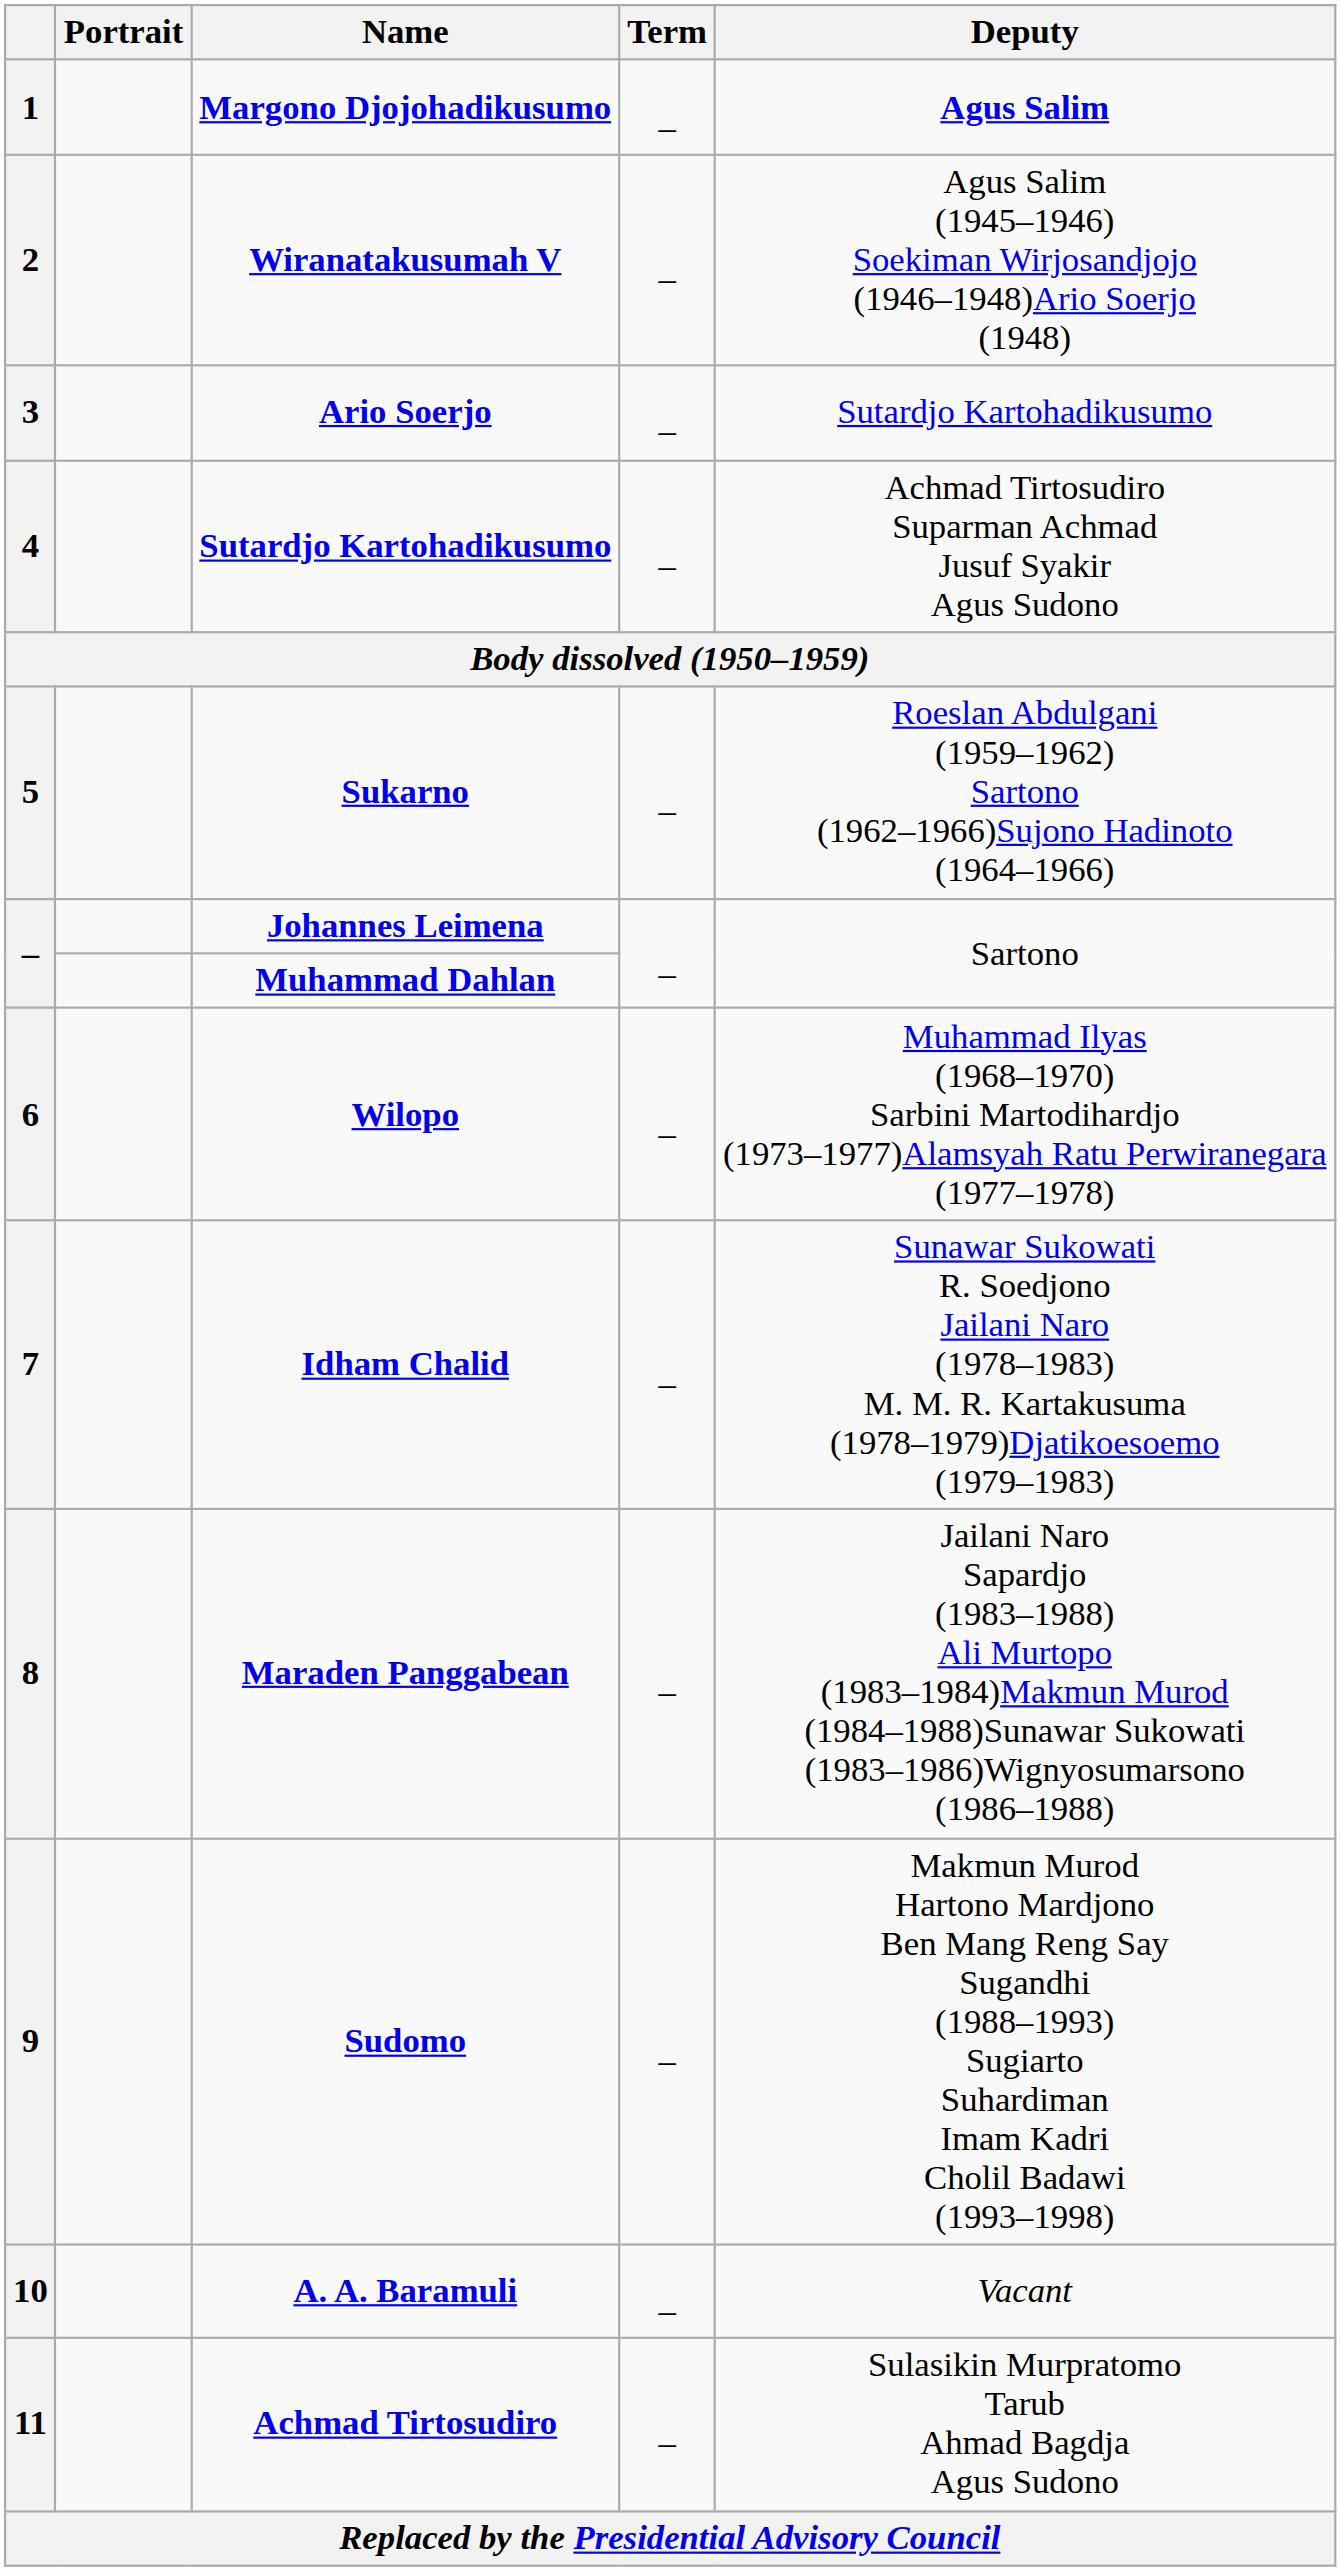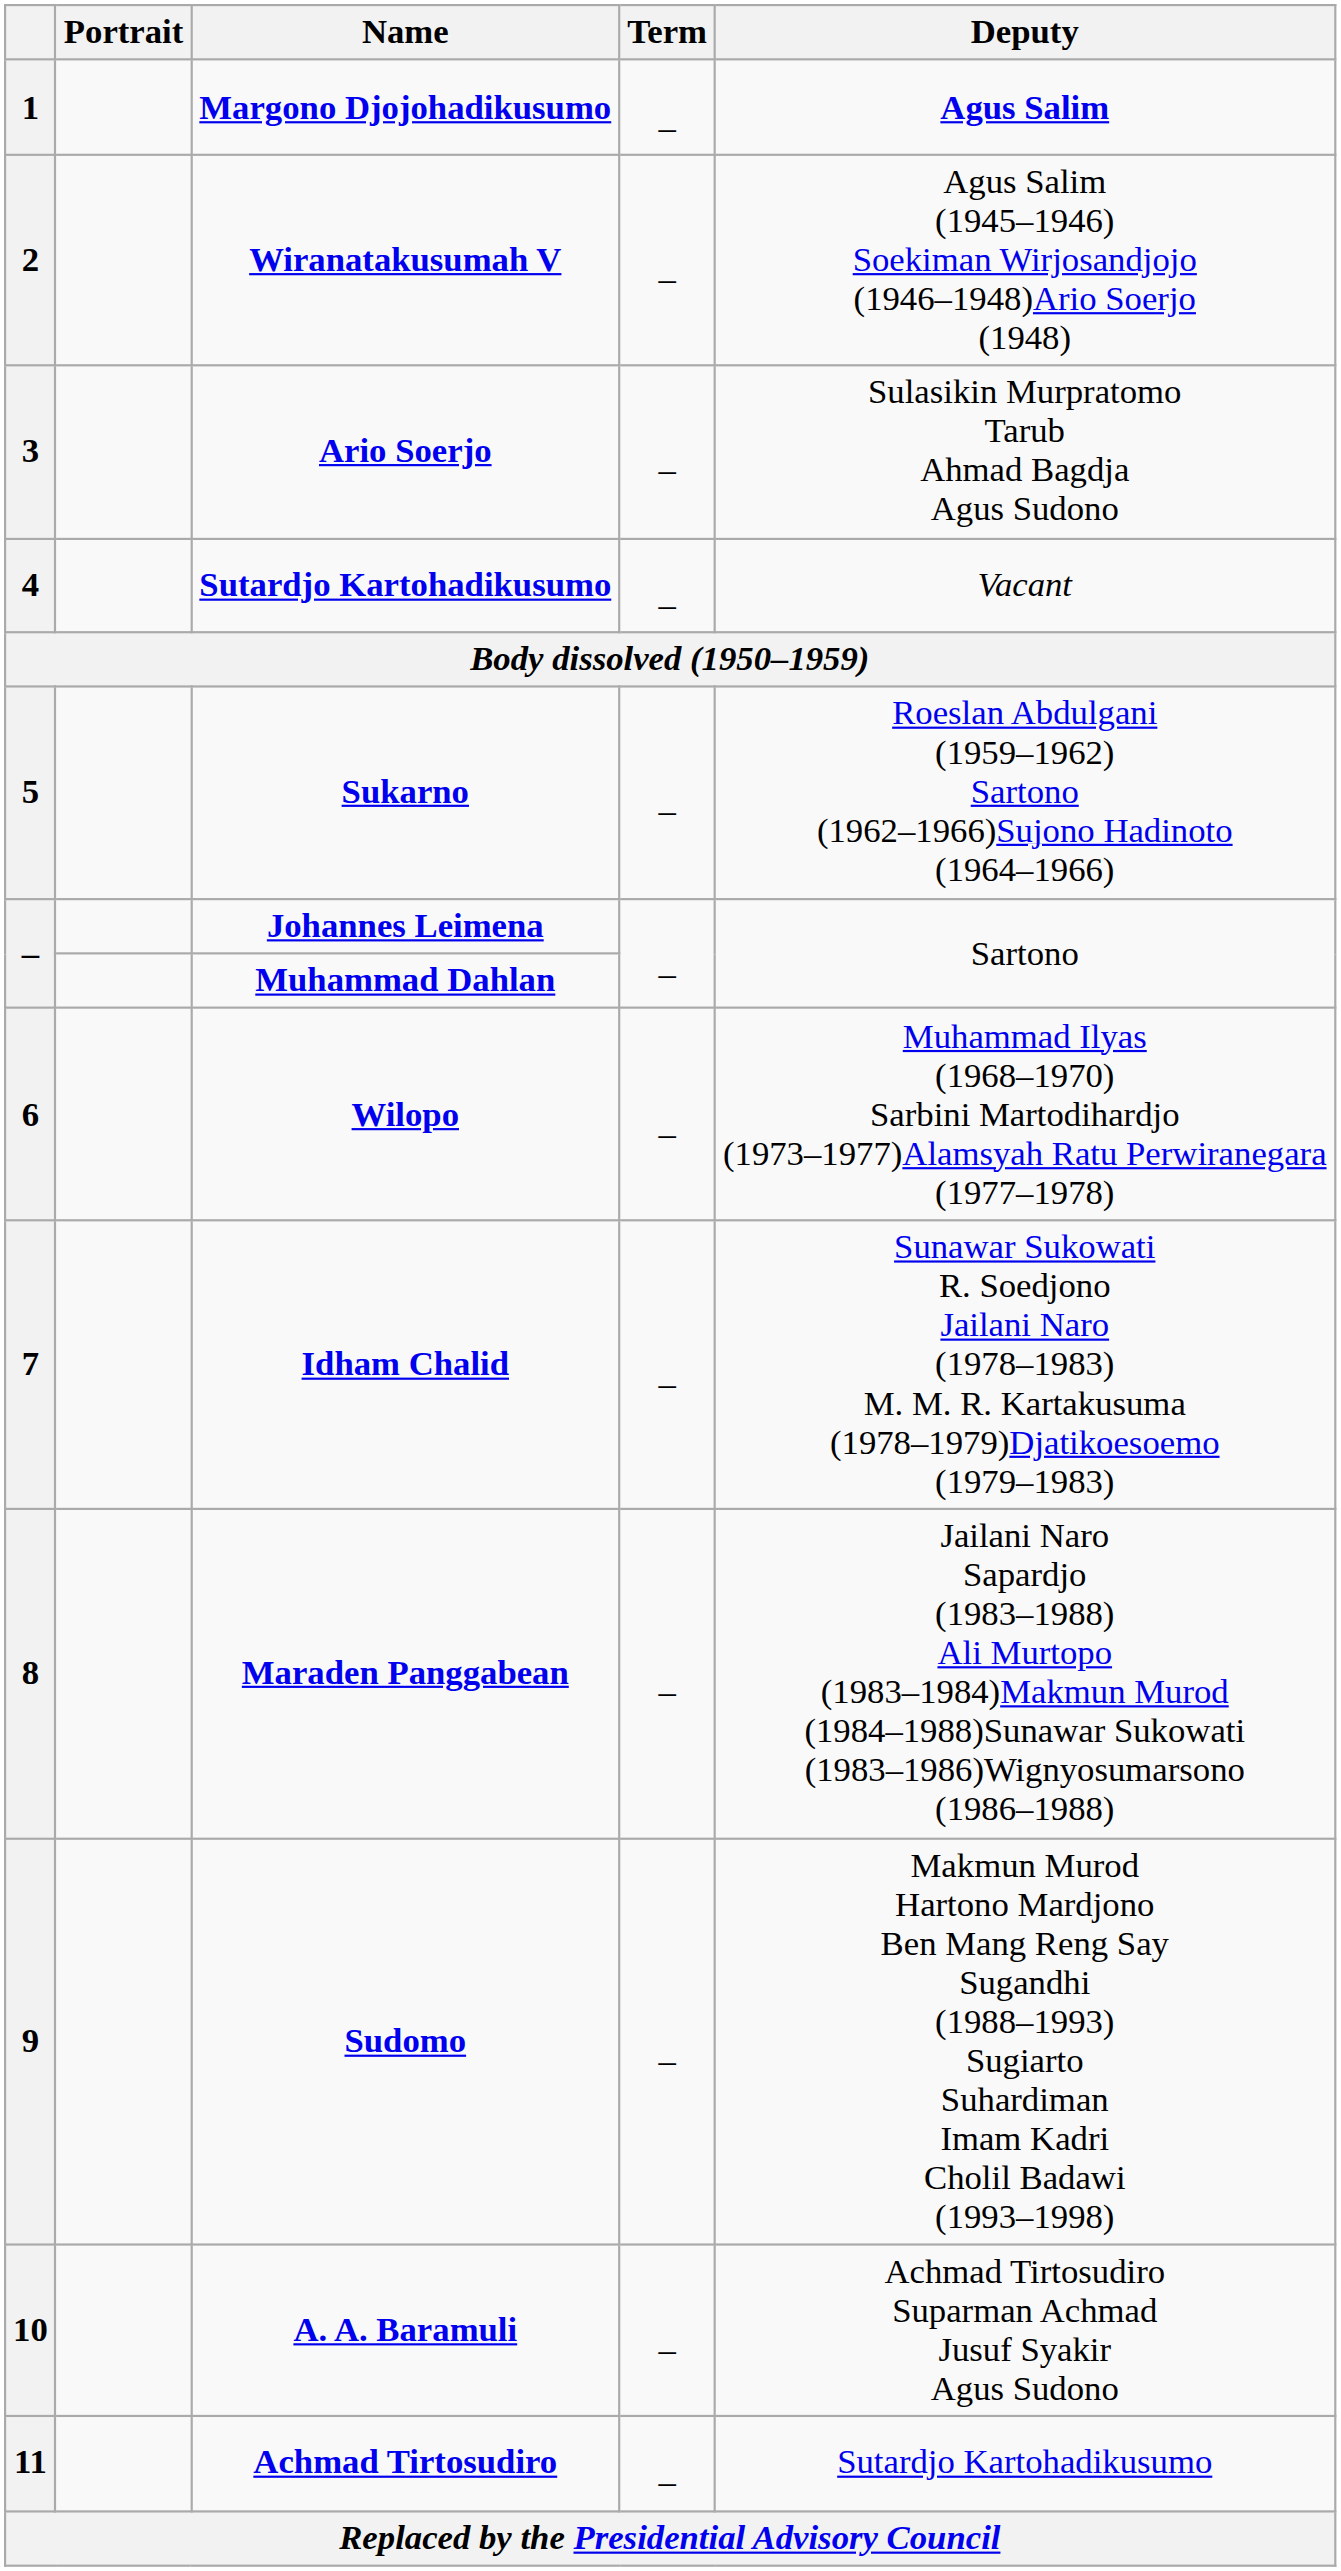 <table class="wikitable sortable" style=text-align:center;>
 <tr>
 <th scope=col></th>
 <th scope=col class=unsortable>Portrait</th>
 <th scope=col>Name<br></th>
 <th scope=col class=unsortable>Term</th>
 <th scope=col class=unsortable>Deputy</th>
 </tr>
 <tr>
 <th scope=row>1</th>
 <td></td>
 <td data-sort-value="Margono Djojohadikusumo" ><strong><a href='#'>Margono Djojohadikusumo</a></strong><br></td>
 <td><br>–<br></td>
 <td><strong><a href='#'>Agus Salim</a></strong></td>
 </tr>
 <tr>
 <th scope=row>2</th>
 <td></td>
 <td data-sort-value="Wiranatakusumah"><strong><a href='#'>Wiranatakusumah V</a></strong><br></td>
 <td><br>–<br></td>
 <td>Agus Salim<br>(1945–1946)<br><a href='#'>Soekiman Wirjosandjojo</a><br>(1946–1948)<a href='#'>Ario Soerjo</a><br>(1948)</td>
 </tr>
 <tr>
 <th scope=row>3</th>
 <td></td>
 <td data-sort-value="Soerjo, Ario"><strong><a href='#'>Ario Soerjo</a></strong><br></td>
 <td><br>–<br></td>
-<td><a href='#'>Sutardjo Kartohadikusumo</a></td>
+<td>Sulasikin Murpratomo<br>Tarub<br>Ahmad Bagdja<br>Agus Sudono</td>
 </tr>
 <tr>
 <th scope=row>4</th>
 <td></td>
 <td data-sort-value="Sutardjo Kartohadikusumo" ><strong><a href='#'>Sutardjo Kartohadikusumo</a></strong><br></td>
 <td><br>–<br></td>
-<td>Achmad Tirtosudiro<br>Suparman Achmad<br>Jusuf Syakir<br>Agus Sudono</td>
+<td><em>Vacant</em></td>
 </tr>
 <tr>
 <th colspan="7"><em>Body dissolved (1950–1959)</em></th>
 </tr>
 <tr>
 <th scope=row>5</th>
 <td></td>
 <td data-sort-value="Sukarno"><strong><a href='#'>Sukarno</a></strong><br></td>
 <td><br>–<br></td>
 <td><a href='#'>Roeslan Abdulgani</a><br>(1959–1962)<br><a href='#'>Sartono</a><br>(1962–1966)<a href='#'>Sujono Hadinoto</a><br>(1964–1966)</td>
 </tr>
 <tr>
 <th rowspan=2>–</th>
 <td></td>
 <td data-sort-value="Leimena, Johannes"><strong><a href='#'>Johannes Leimena</a></strong><br></td>
 <td rowspan=2><br>–<br></td>
 <td rowspan=2>Sartono</td>
 </tr>
 <tr>
 <td></td>
 <td data-sort-value="Dahlan, Muhammad"><strong><a href='#'>Muhammad Dahlan</a></strong><br></td>
 </tr>
 <tr>
 <th scope=row>6</th>
 <td></td>
 <td data-sort-value="Wilopo"><strong><a href='#'>Wilopo</a></strong><br></td>
 <td><br>–<br></td>
 <td><a href='#'>Muhammad Ilyas</a><br>(1968–1970)<br>Sarbini Martodihardjo<br>(1973–1977)<a href='#'>Alamsyah Ratu Perwiranegara</a><br>(1977–1978)</td>
 </tr>
 <tr>
 <th scope=row>7</th>
 <td></td>
 <td data-sort-value="Idham Chalid"><strong><a href='#'>Idham Chalid</a></strong><br></td>
 <td><br>–<br></td>
 <td><a href='#'>Sunawar Sukowati</a><br>R. Soedjono<br><a href='#'>Jailani Naro</a><br>(1978–1983)<br>M. M. R. Kartakusuma<br>(1978–1979)<a href='#'>Djatikoesoemo</a><br>(1979–1983)</td>
 </tr>
 <tr>
 <th scope=row>8</th>
 <td></td>
 <td data-sort-value="Panggabean, Maraden"><strong><a href='#'>Maraden Panggabean</a></strong><br></td>
 <td><br>–<br></td>
 <td>Jailani Naro<br>Sapardjo<br>(1983–1988)<br><a href='#'>Ali Murtopo</a><br>(1983–1984)<a href='#'>Makmun Murod</a><br>(1984–1988)Sunawar Sukowati<br>(1983–1986)Wignyosumarsono<br>(1986–1988)</td>
 </tr>
 <tr>
 <th scope=row>9</th>
 <td></td>
 <td data-sort-value="Sudomo"><strong><a href='#'>Sudomo</a></strong><br></td>
 <td><br>–<br></td>
 <td>Makmun Murod<br>Hartono Mardjono<br>Ben Mang Reng Say<br>Sugandhi<br>(1988–1993)<br>Sugiarto<br>Suhardiman<br>Imam Kadri<br>Cholil Badawi<br>(1993–1998)</td>
 </tr>
 <tr>
 <th scope=row>10</th>
 <td></td>
 <td data-sort-value="Baramuli, Achmad Arnold"><strong><a href='#'>A. A. Baramuli</a></strong><br></td>
 <td><br>–<br></td>
-<td><em>Vacant</em></td>
+<td>Achmad Tirtosudiro<br>Suparman Achmad<br>Jusuf Syakir<br>Agus Sudono</td>
 </tr>
 <tr>
 <th scope=row>11</th>
 <td></td>
 <td data-sort-value="Tirtosudiro, Achmad"><strong><a href='#'>Achmad Tirtosudiro</a></strong><br></td>
 <td><br>–<br></td>
-<td>Sulasikin Murpratomo<br>Tarub<br>Ahmad Bagdja<br>Agus Sudono</td>
+<td><a href='#'>Sutardjo Kartohadikusumo</a></td>
 </tr>
 <tr>
 <th colspan="7"><em>Replaced by the <a href='#'>Presidential Advisory Council</a></em></th>
 </tr>
 </table>
